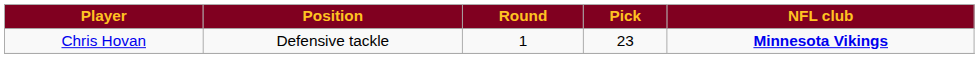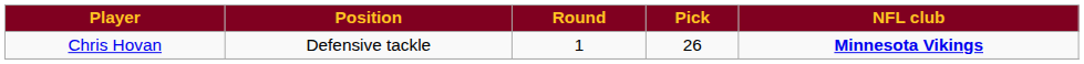 <table class="wikitable" width="80%">
 <tr align="center"  style="background:#800020;color:#ffc322;">
 <td><strong>Player</strong></td>
 <td><strong>Position</strong></td>
 <td><strong>Round</strong></td>
 <td><strong>Pick</strong></td>
 <td><strong>NFL club</strong></td>
 </tr>
 <tr align="center" bgcolor="">
 <td><a href='#'>Chris Hovan</a></td>
 <td>Defensive tackle</td>
 <td>1</td>
-<td>23</td>
+<td>26</td>
 <td><strong><a href='#'>Minnesota Vikings</a></strong></td>
 </tr>
 <tr align="center" bgcolor="">
 </tr>
 </table>
